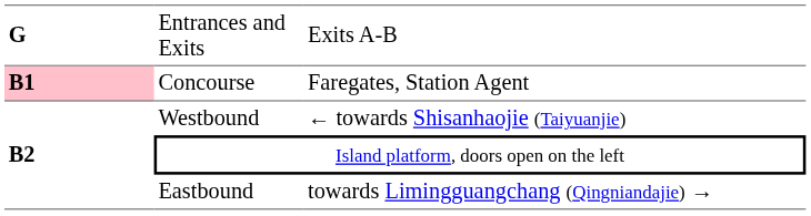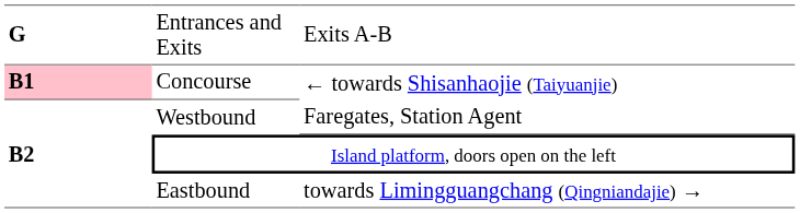 <table cellspacing=0 cellpadding=3>
 <tr>
 <td style="border-top:solid 1px gray;border-bottom:solid 1px gray;" width=100><strong>G</strong></td>
 <td style="border-top:solid 1px gray;border-bottom:solid 1px gray;" width=100>Entrances and Exits</td>
 <td style="border-top:solid 1px gray;border-bottom:solid 1px gray;" width=350>Exits A-B</td>
 </tr>
 <tr>
 <td style="background: pink; border-bottom:solid 1px gray;"><strong>B1</strong></td>
 <td style="border-bottom:solid 1px gray;">Concourse</td>
-<td style="border-bottom:solid 1px gray;">Faregates, Station Agent</td>
+<td>←  towards <a href='#'>Shisanhaojie</a> <small>(<a href='#'>Taiyuanjie</a>)</small></td>
 </tr>
 <tr>
 <td style="border-bottom:solid 1px gray;" rowspan=3><strong>B2</strong></td>
 <td>Westbound</td>
-<td>←  towards <a href='#'>Shisanhaojie</a> <small>(<a href='#'>Taiyuanjie</a>)</small></td>
+<td style="border-bottom:solid 1px gray;">Faregates, Station Agent</td>
 </tr>
 <tr>
 <td style="border-right:solid 2px black;border-left:solid 2px black;border-top:solid 2px black;border-bottom:solid 2px black;text-align:center;" colspan=2><small><a href='#'>Island platform</a>, doors open on the left</small></td>
 </tr>
 <tr>
 <td style="border-bottom:solid 1px gray;">Eastbound</td>
 <td style="border-bottom:solid 1px gray;">  towards <a href='#'>Limingguangchang</a> <small>(<a href='#'>Qingniandajie</a>)</small> →</td>
 </tr>
 </table>
